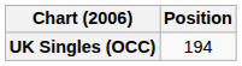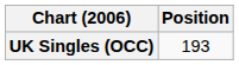 <table class="wikitable plainrowheaders" style="text-align:center">
 <tr>
 <th>Chart (2006)</th>
 <th>Position</th>
 </tr>
 <tr>
 <th scope="row">UK Singles (OCC)</th>
-<td>194</td>
+<td>193</td>
 </tr>
 </table>
